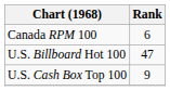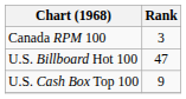 <table class="wikitable sortable">
 <tr>
 <th align="left">Chart (1968)</th>
 <th style="text-align:center;">Rank</th>
 </tr>
 <tr>
 <td>Canada <em>RPM</em> 100</td>
-<td style="text-align:center;">6</td>
+<td style="text-align:center;">3</td>
 </tr>
 <tr>
 <td>U.S. <em>Billboard</em> Hot 100</td>
 <td style="text-align:center;">47</td>
 </tr>
 <tr>
 <td>U.S. <em>Cash Box</em> Top 100</td>
 <td style="text-align:center;">9</td>
 </tr>
 <tr>
 </tr>
 </table>
